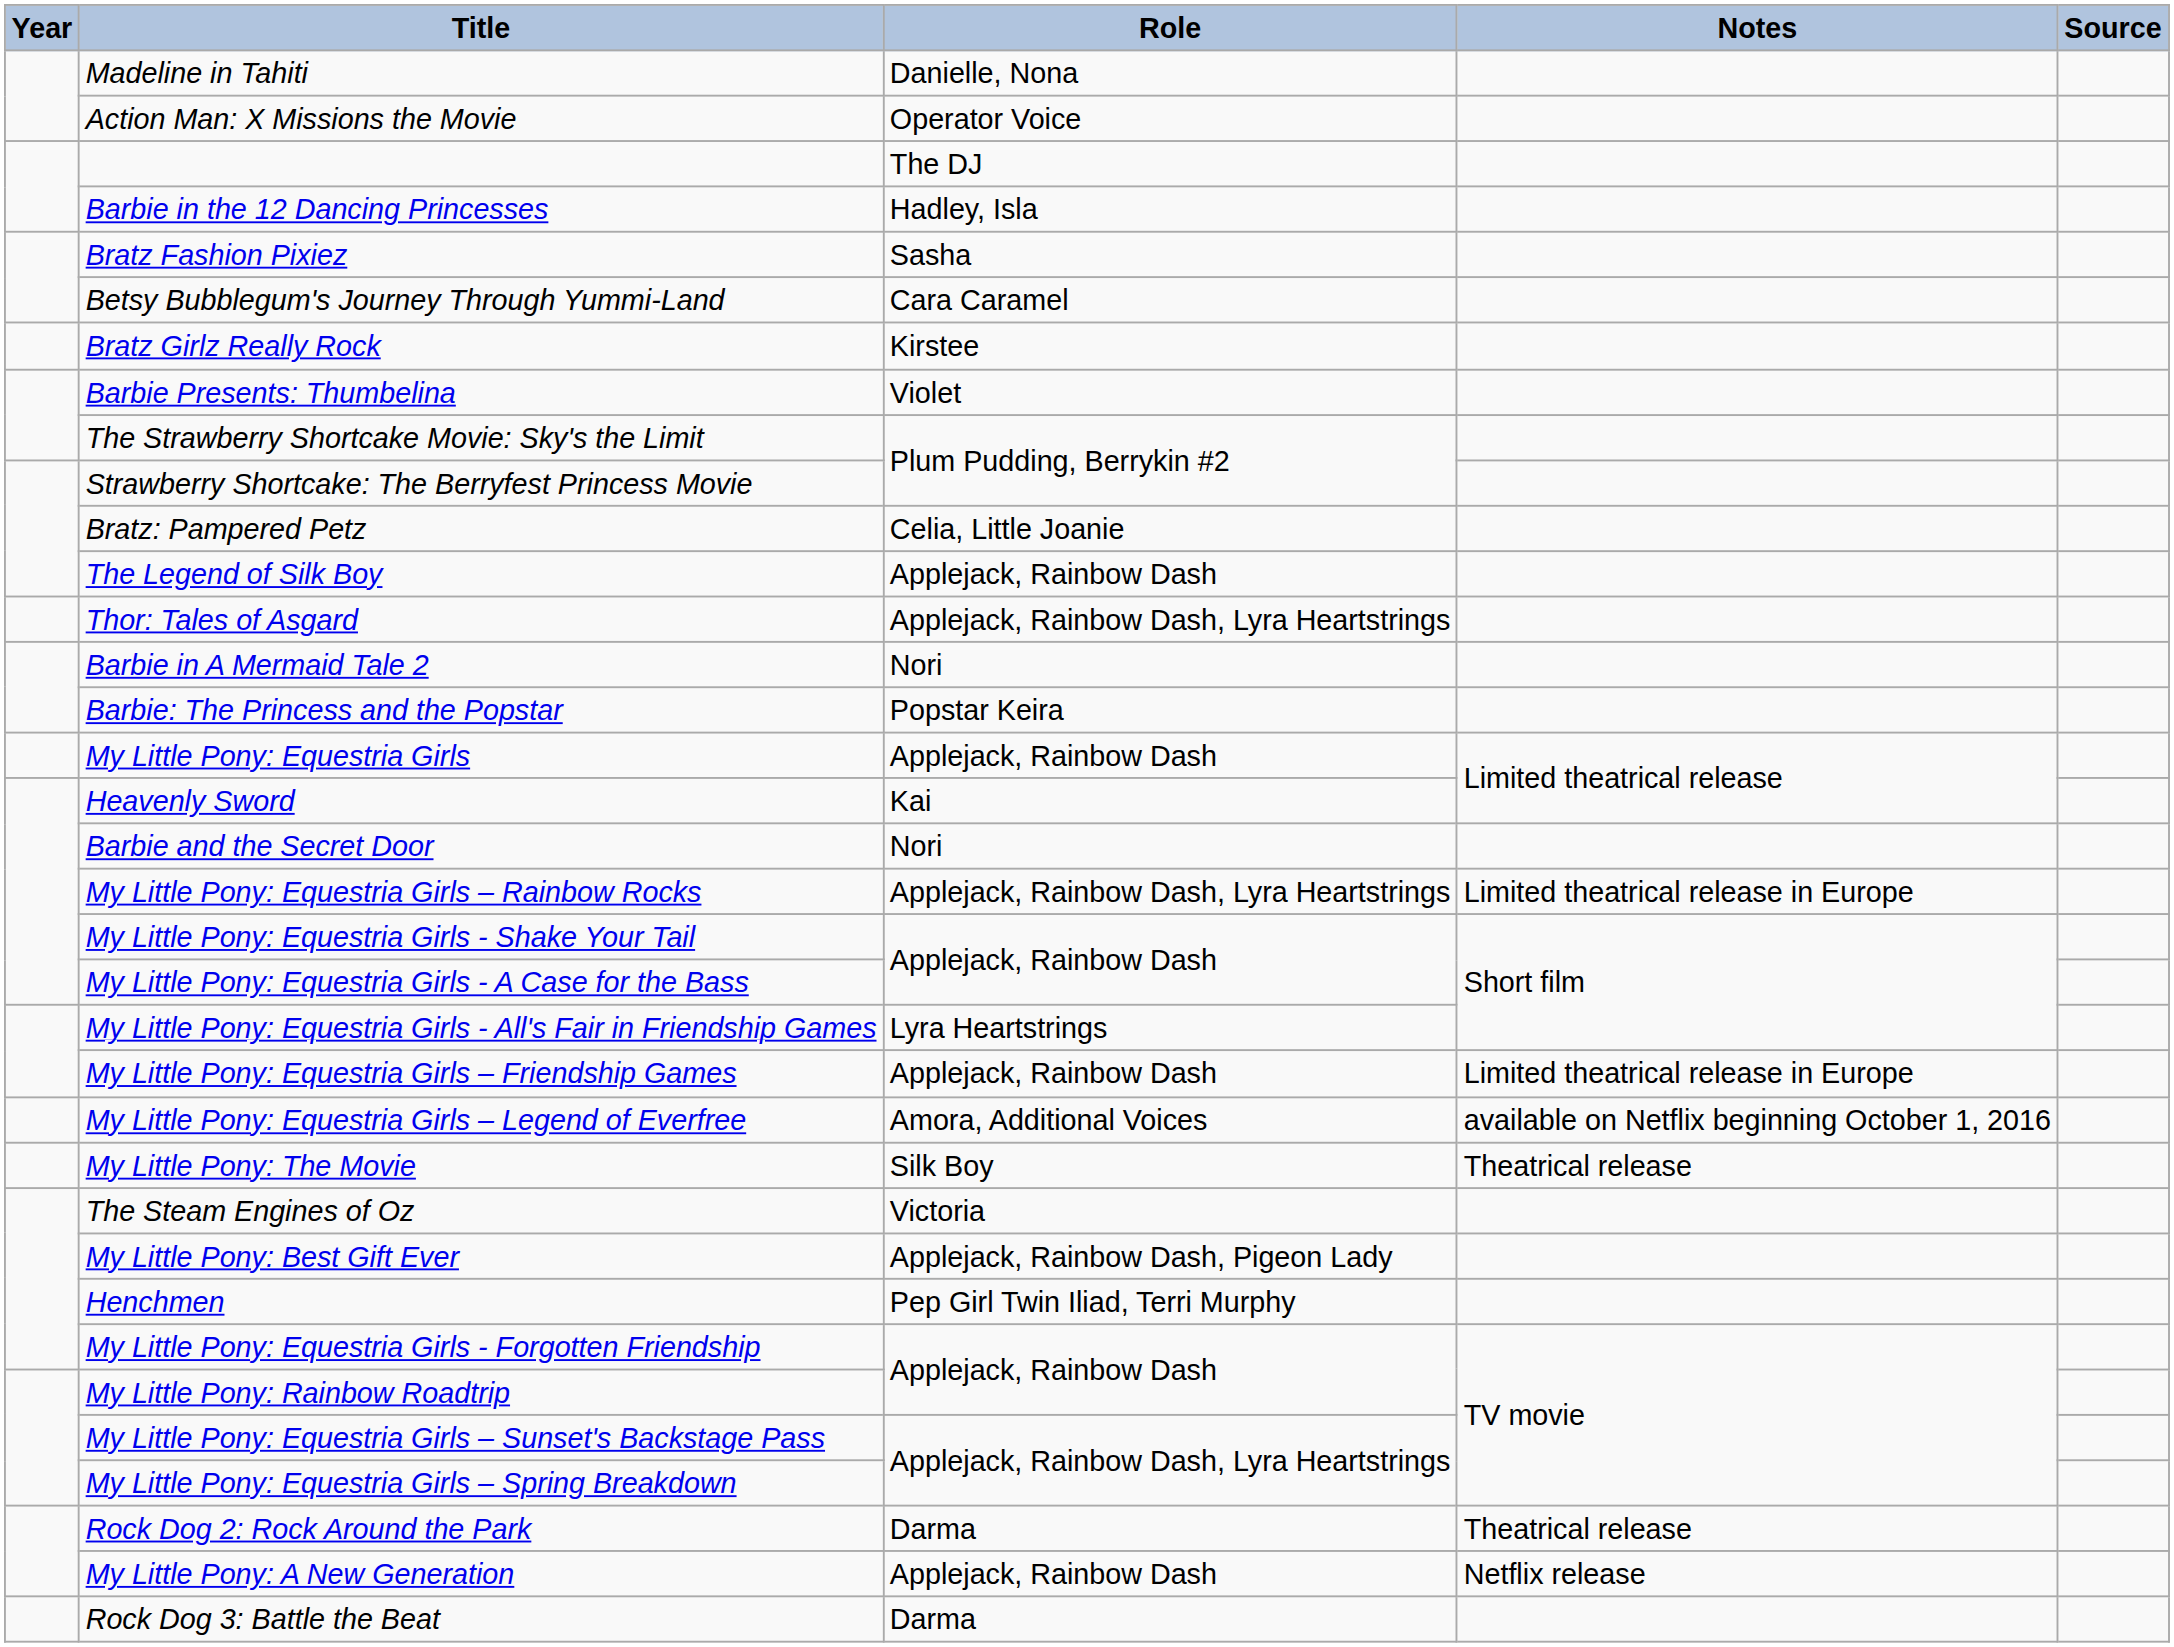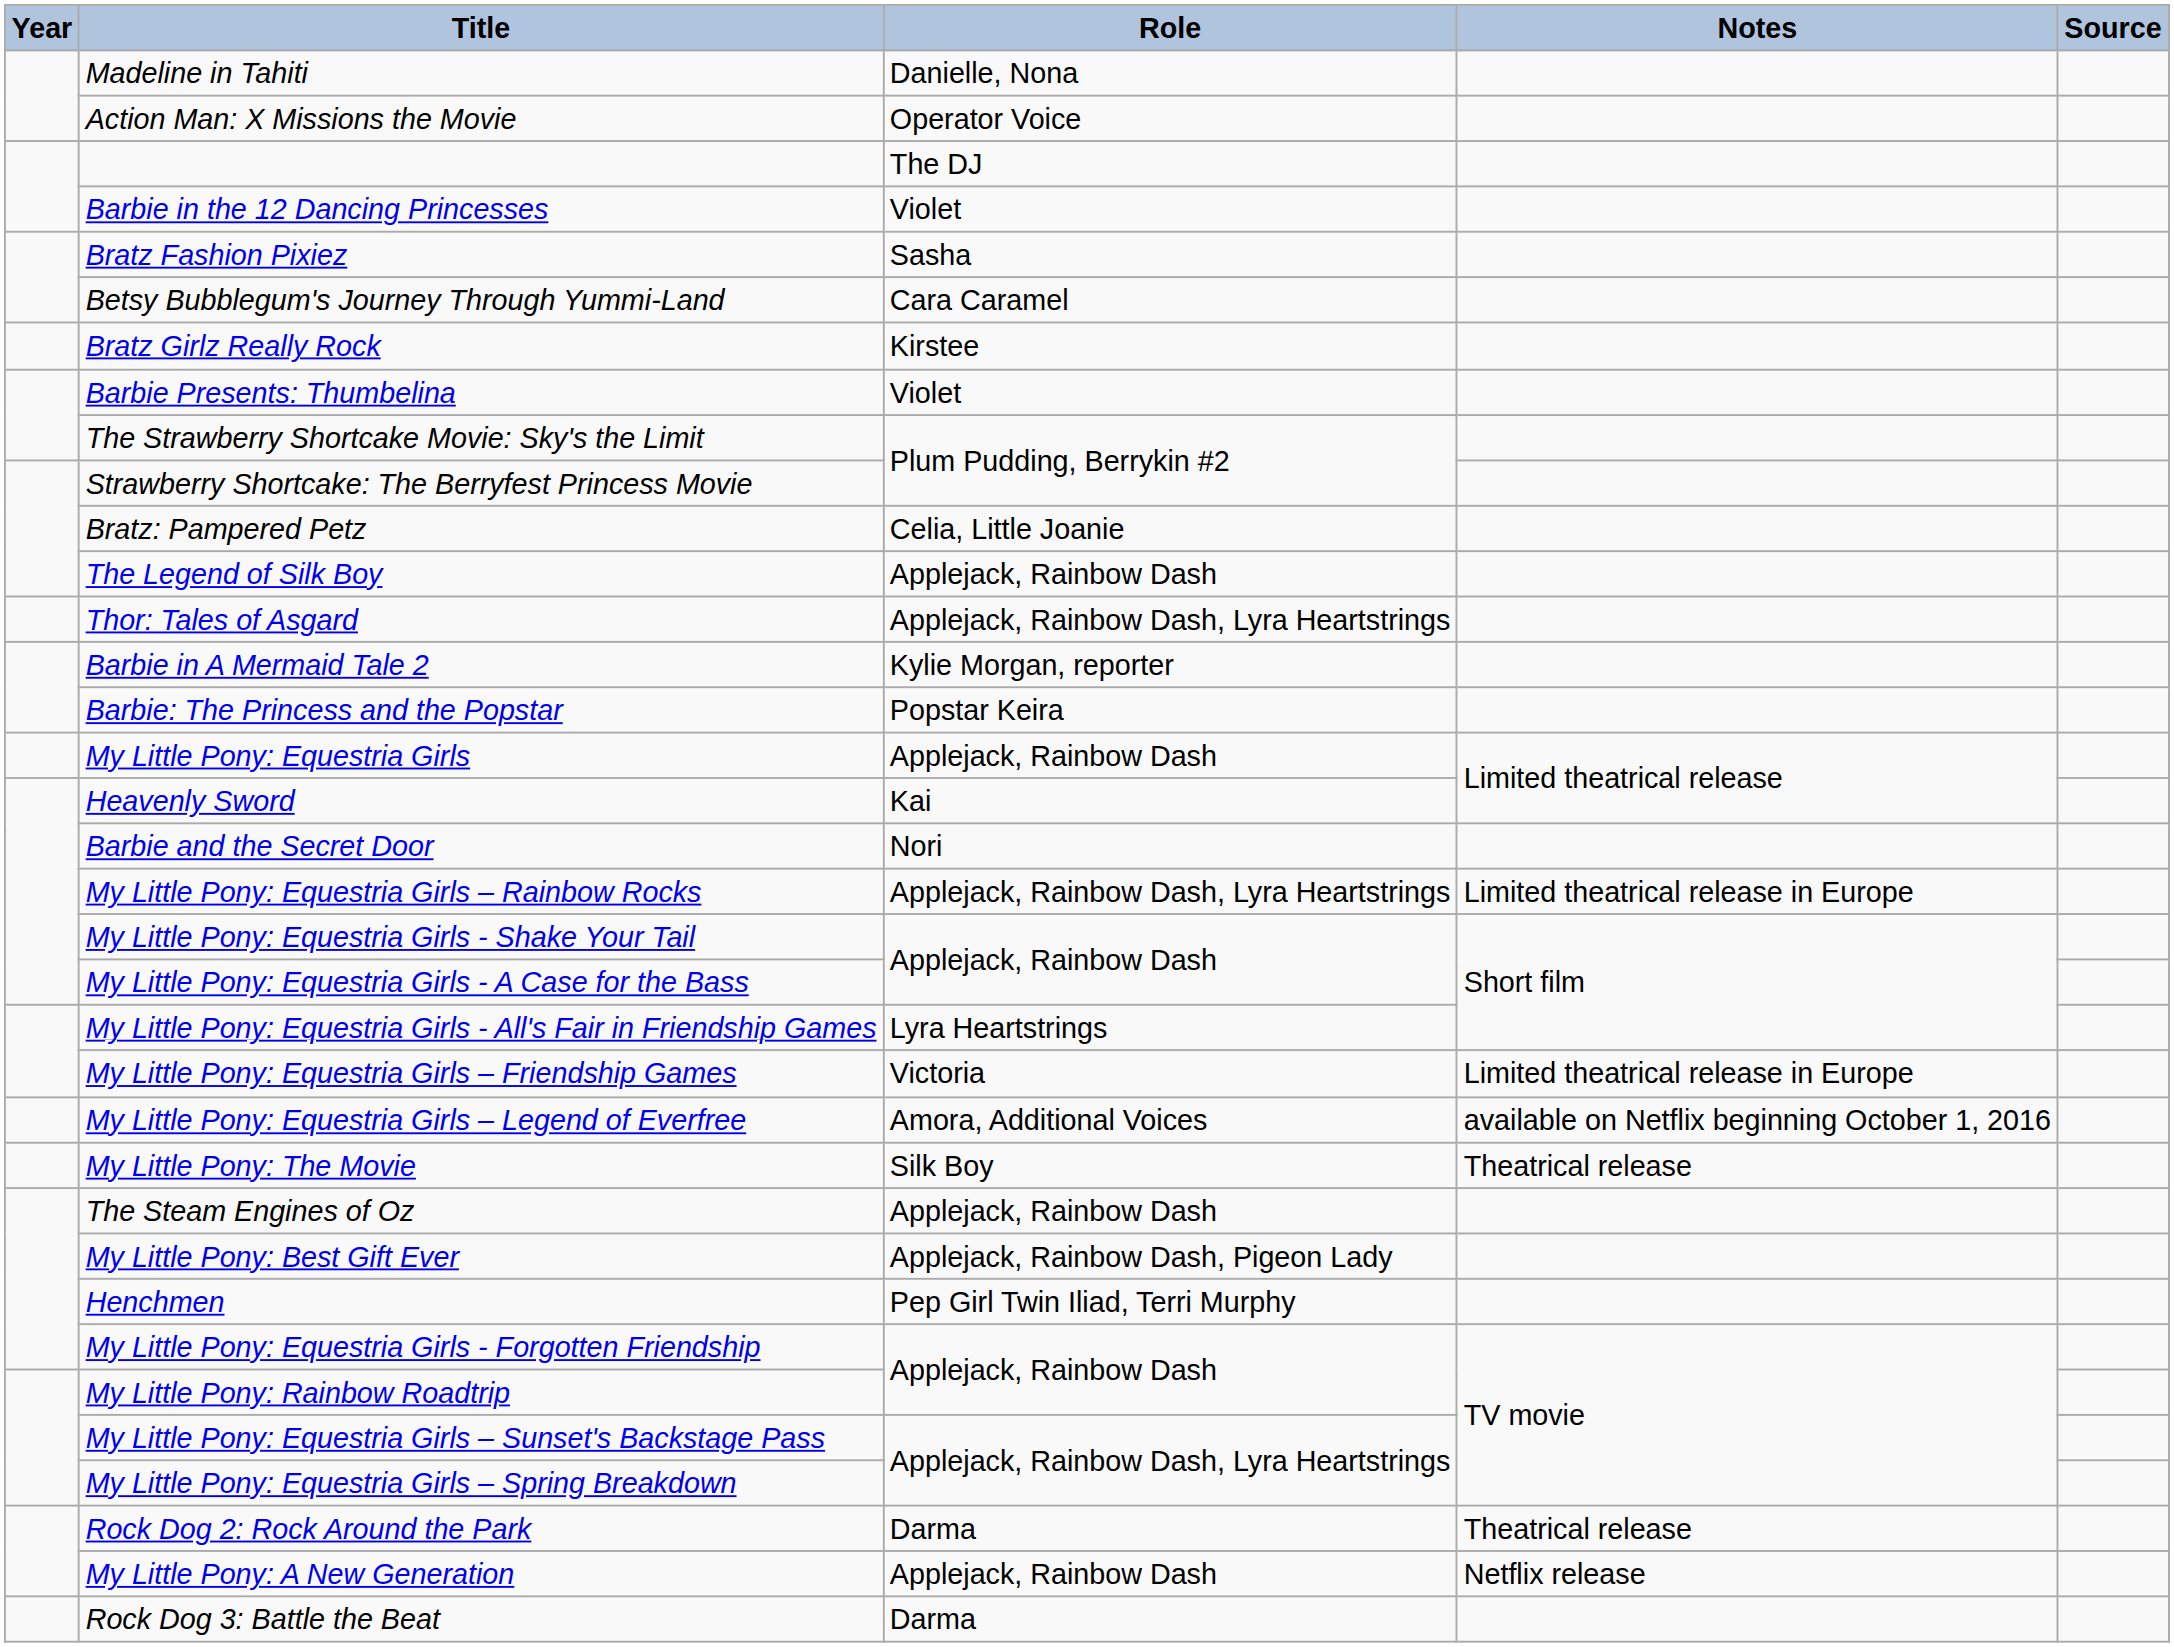 <table class="wikitable sortable plainrowheaders" style="width=95%; font-size: 95%;">
 <tr>
 <th style="background:#b0c4de;">Year</th>
 <th style="background:#b0c4de;">Title</th>
 <th style="background:#b0c4de;">Role</th>
 <th style="background:#b0c4de;" class="unsortable">Notes</th>
 <th style="background:#b0c4de;" class="unsortable">Source</th>
 </tr>
 <tr>
 <td rowspan="2"></td>
 <td><em>Madeline in Tahiti</em></td>
 <td>Danielle, Nona</td>
 <td> </td>
 <td></td>
 </tr>
 <tr>
 <td><em>Action Man: X Missions the Movie</em></td>
 <td>Operator Voice</td>
 <td> </td>
 <td></td>
 </tr>
 <tr>
 <td rowspan="2"></td>
 <td><em></em></td>
 <td>The DJ</td>
 <td> </td>
 <td></td>
 </tr>
 <tr>
 <td><em><a href='#'>Barbie in the 12 Dancing Princesses</a></em></td>
-<td>Hadley, Isla</td>
+<td>Violet</td>
 <td> </td>
 <td></td>
 </tr>
 <tr>
 <td rowspan="2"></td>
 <td><em><a href='#'>Bratz Fashion Pixiez</a></em></td>
 <td>Sasha</td>
 <td> </td>
 <td></td>
 </tr>
 <tr>
 <td><em>Betsy Bubblegum's Journey Through Yummi-Land</em></td>
 <td>Cara Caramel</td>
 <td> </td>
 <td></td>
 </tr>
 <tr>
 <td></td>
 <td><em><a href='#'>Bratz Girlz Really Rock</a></em></td>
 <td>Kirstee</td>
 <td> </td>
 <td></td>
 </tr>
 <tr>
 <td rowspan="2"></td>
 <td><em><a href='#'>Barbie Presents: Thumbelina</a></em></td>
 <td>Violet</td>
 <td> </td>
 <td></td>
 </tr>
 <tr>
 <td data-sort-value="Strawberry Shortcake Movie: Sky's the Limit, The"><em>The Strawberry Shortcake Movie: Sky's the Limit</em></td>
 <td rowspan="2">Plum Pudding, Berrykin #2</td>
 <td> </td>
 <td></td>
 </tr>
 <tr>
 <td rowspan="3"></td>
 <td><em>Strawberry Shortcake: The Berryfest Princess Movie</em></td>
 <td> </td>
 <td></td>
 </tr>
 <tr>
 <td><em>Bratz: Pampered Petz</em></td>
 <td>Celia, Little Joanie</td>
 <td> </td>
 <td></td>
 </tr>
 <tr>
 <td data-sort-value="Legend of Silk Boy, The"><em><a href='#'>The Legend of Silk Boy</a></em></td>
 <td>Applejack, Rainbow Dash</td>
 <td> </td>
 <td></td>
 </tr>
 <tr>
 <td></td>
 <td><em><a href='#'>Thor: Tales of Asgard</a></em></td>
 <td>Applejack, Rainbow Dash, Lyra Heartstrings</td>
 <td> </td>
 <td></td>
 </tr>
 <tr>
 <td rowspan="2"></td>
 <td><em><a href='#'>Barbie in A Mermaid Tale 2</a></em></td>
-<td>Nori</td>
+<td>Kylie Morgan, reporter</td>
 <td> </td>
 <td></td>
 </tr>
 <tr>
 <td><em><a href='#'>Barbie: The Princess and the Popstar</a></em></td>
 <td>Popstar Keira</td>
 <td> </td>
 <td></td>
 </tr>
 <tr>
 <td></td>
 <td><em><a href='#'>My Little Pony: Equestria Girls</a></em></td>
 <td>Applejack, Rainbow Dash</td>
 <td rowspan="2">Limited theatrical release</td>
 <td></td>
 </tr>
 <tr>
 <td rowspan="5"></td>
 <td><em><a href='#'>Heavenly Sword</a></em></td>
 <td>Kai</td>
 <td></td>
 </tr>
 <tr>
 <td><em><a href='#'>Barbie and the Secret Door</a></em></td>
 <td>Nori</td>
 <td> </td>
 <td></td>
 </tr>
 <tr>
 <td><em><a href='#'>My Little Pony: Equestria Girls – Rainbow Rocks</a></em></td>
 <td>Applejack, Rainbow Dash, Lyra Heartstrings</td>
 <td>Limited theatrical release in Europe</td>
 <td></td>
 </tr>
 <tr>
 <td><em><a href='#'>My Little Pony: Equestria Girls - Shake Your Tail</a></em></td>
 <td rowspan="2">Applejack, Rainbow Dash</td>
 <td rowspan="3">Short film</td>
 <td></td>
 </tr>
 <tr>
 <td><em><a href='#'>My Little Pony: Equestria Girls - A Case for the Bass</a></em></td>
 <td></td>
 </tr>
 <tr>
 <td rowspan="2"></td>
 <td><em><a href='#'>My Little Pony: Equestria Girls - All's Fair in Friendship Games</a></em></td>
 <td>Lyra Heartstrings</td>
 <td></td>
 </tr>
 <tr>
 <td><em><a href='#'>My Little Pony: Equestria Girls – Friendship Games</a></em></td>
-<td>Applejack, Rainbow Dash</td>
+<td>Victoria</td>
 <td>Limited theatrical release in Europe</td>
 <td></td>
 </tr>
 <tr>
 <td></td>
 <td><em><a href='#'>My Little Pony: Equestria Girls – Legend of Everfree</a></em></td>
 <td>Amora, Additional Voices</td>
 <td>available on Netflix beginning October 1, 2016</td>
 <td></td>
 </tr>
 <tr>
 <td></td>
 <td><em><a href='#'>My Little Pony: The Movie</a></em></td>
 <td>Silk Boy</td>
 <td>Theatrical release</td>
 <td></td>
 </tr>
 <tr>
 <td rowspan="4"></td>
 <td data-sort-value="Steam Engines of Oz, The"><em>The Steam Engines of Oz</em></td>
-<td>Victoria</td>
+<td>Applejack, Rainbow Dash</td>
 <td> </td>
 <td></td>
 </tr>
 <tr>
 <td><em><a href='#'>My Little Pony: Best Gift Ever</a></em></td>
 <td>Applejack, Rainbow Dash, Pigeon Lady</td>
 <td> </td>
 <td></td>
 </tr>
 <tr>
 <td><em><a href='#'>Henchmen</a></em></td>
 <td>Pep Girl Twin Iliad, Terri Murphy</td>
 <td> </td>
 <td></td>
 </tr>
 <tr>
 <td><em><a href='#'>My Little Pony: Equestria Girls - Forgotten Friendship</a></em></td>
 <td rowspan="2">Applejack, Rainbow Dash</td>
 <td rowspan="4">TV movie</td>
 <td></td>
 </tr>
 <tr>
 <td rowspan="3"></td>
 <td><em><a href='#'>My Little Pony: Rainbow Roadtrip</a></em></td>
 <td></td>
 </tr>
 <tr>
 <td><em><a href='#'>My Little Pony: Equestria Girls – Sunset's Backstage Pass</a></em></td>
 <td rowspan="2">Applejack, Rainbow Dash, Lyra Heartstrings</td>
 <td></td>
 </tr>
 <tr>
 <td><em><a href='#'>My Little Pony: Equestria Girls – Spring Breakdown</a></em></td>
 <td></td>
 </tr>
 <tr>
 <td rowspan="2"></td>
 <td><em><a href='#'>Rock Dog 2: Rock Around the Park</a></em></td>
 <td>Darma</td>
 <td>Theatrical release</td>
 <td></td>
 </tr>
 <tr>
 <td><em><a href='#'>My Little Pony: A New Generation</a></em></td>
 <td>Applejack, Rainbow Dash</td>
 <td>Netflix release</td>
 <td></td>
 </tr>
 <tr>
 <td></td>
 <td><em>Rock Dog 3: Battle the Beat</em></td>
 <td>Darma</td>
 <td></td>
 <td></td>
 </tr>
 </table>
